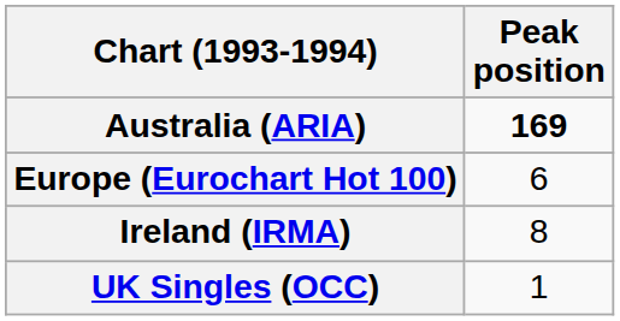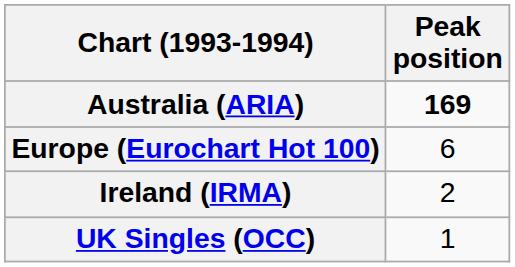 <table class="wikitable sortable plainrowheaders" style="text-align:center;">
 <tr>
 <th scope="col">Chart (1993-1994)</th>
 <th scope="col">Peak<br>position</th>
 </tr>
 <tr>
 <th scope="row">Australia (<a href='#'>ARIA</a>)</th>
 <td><strong>169</strong></td>
 </tr>
 <tr>
 <th scope="row">Europe (<a href='#'>Eurochart Hot 100</a>)</th>
 <td>6</td>
 </tr>
 <tr>
 <th scope="row">Ireland (<a href='#'>IRMA</a>)</th>
-<td>8</td>
+<td>2</td>
 </tr>
 <tr>
 <th scope="row"><a href='#'>UK Singles</a> (<a href='#'>OCC</a>)</th>
 <td>1</td>
 </tr>
 </table>
